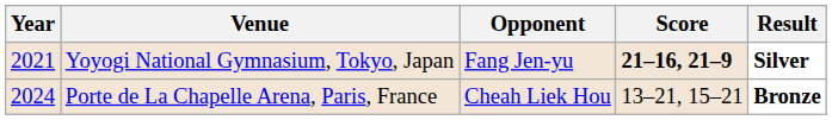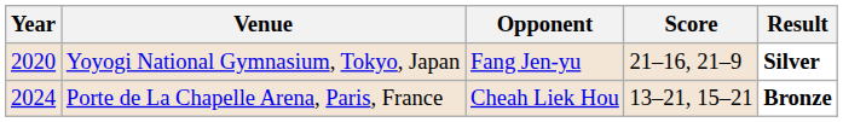 <table class="sortable wikitable" style="font-size: 90%;">
 <tr>
 <th>Year</th>
 <th>Venue</th>
 <th>Opponent</th>
 <th>Score</th>
 <th>Result</th>
 </tr>
 <tr style="background:#F3E6D7">
-<td align="center"><a href='#'>2021</a></td>
+<td align="center"><a href='#'>2020</a></td>
 <td align="left"><a href='#'>Yoyogi National Gymnasium</a>, <a href='#'>Tokyo</a>, Japan</td>
 <td align="left"> <a href='#'>Fang Jen-yu</a></td>
-<td align="left"><strong>21–16, 21–9</strong></td>
+<td align="left">21–16, 21–9</td>
 <td style="text-align:left; background:white"> <strong>Silver</strong></td>
 </tr>
 <tr style="background:#F3E6D7">
 <td align="center"><a href='#'>2024</a></td>
 <td align="left"><a href='#'>Porte de La Chapelle Arena</a>, <a href='#'>Paris</a>, France</td>
 <td align="left"> <a href='#'>Cheah Liek Hou</a></td>
 <td align="left">13–21, 15–21</td>
 <td style="text-align:left; background:white"> <strong>Bronze</strong></td>
 </tr>
 </table>
